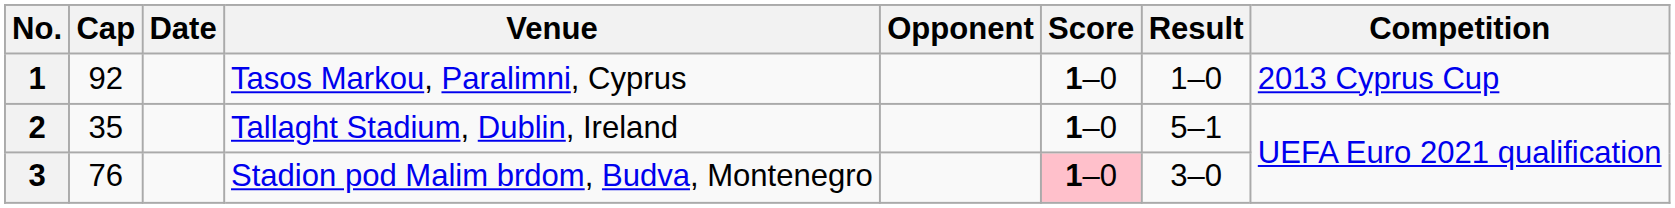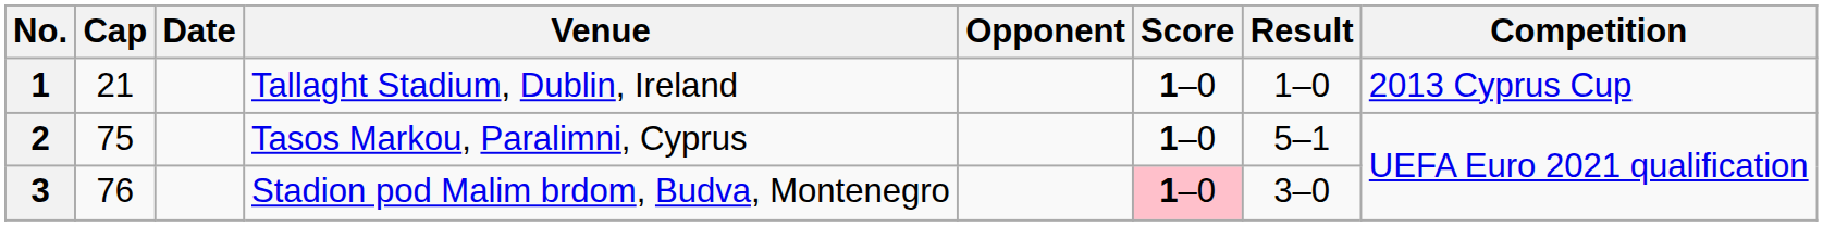 <table class="wikitable sortable plainrowheaders">
 <tr>
 <th scope="col">No.</th>
 <th scope="col">Cap</th>
 <th scope="col" data-sort-type="date">Date</th>
 <th scope="col">Venue</th>
 <th scope="col">Opponent</th>
 <th scope="col" class="unsortable">Score</th>
 <th scope="col" class="unsortable">Result</th>
 <th scope="col">Competition</th>
 </tr>
 <tr>
 <th>1</th>
-<td align=center>92</td>
+<td align=center>21</td>
 <td></td>
-<td><a href='#'>Tasos Markou</a>, <a href='#'>Paralimni</a>, Cyprus</td>
+<td><a href='#'>Tallaght Stadium</a>, <a href='#'>Dublin</a>, Ireland</td>
 <td></td>
 <td align=center><strong>1</strong>–0</td>
 <td align=center>1–0</td>
 <td><a href='#'>2013 Cyprus Cup</a></td>
 </tr>
 <tr>
 <th>2</th>
-<td align=center>35</td>
+<td align=center>75</td>
 <td></td>
-<td><a href='#'>Tallaght Stadium</a>, <a href='#'>Dublin</a>, Ireland</td>
+<td><a href='#'>Tasos Markou</a>, <a href='#'>Paralimni</a>, Cyprus</td>
 <td></td>
 <td align=center><strong>1</strong>–0</td>
 <td align=center>5–1</td>
 <td rowspan=2><a href='#'>UEFA Euro 2021 qualification</a></td>
 </tr>
 <tr>
 <th>3</th>
 <td align=center>76</td>
 <td></td>
 <td><a href='#'>Stadion pod Malim brdom</a>, <a href='#'>Budva</a>, Montenegro</td>
 <td></td>
 <td align=center style="background: pink;"><strong>1</strong>–0</td>
 <td align=center>3–0</td>
 </tr>
 </table>
